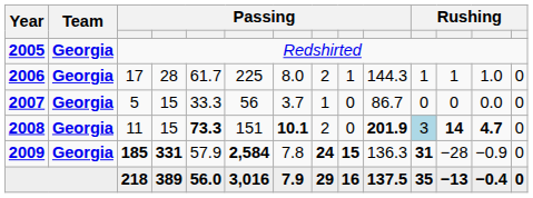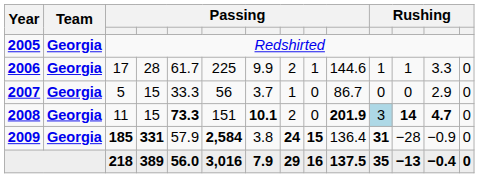 <table class="wikitable sortable" style="text-align:center;">
 <tr>
 <th rowspan=2>Year</th>
 <th rowspan=2>Team</th>
 <th colspan=8>Passing</th>
 <th colspan=4>Rushing</th>
 </tr>
 <tr>
 <th></th>
 <th></th>
 <th></th>
 <th></th>
 <th></th>
 <th></th>
 <th></th>
 <th></th>
 <th></th>
 <th></th>
 <th></th>
 <th></th>
 </tr>
 <tr>
 <td><strong><a href='#'>2005</a></strong></td>
 <td><strong><a href='#'>Georgia</a></strong></td>
 <td colspan="12"> <em><a href='#'>Redshirted</a></em></td>
 </tr>
 <tr>
 <td><strong><a href='#'>2006</a></strong></td>
 <td><strong><a href='#'>Georgia</a></strong></td>
 <td>17</td>
 <td>28</td>
 <td>61.7</td>
 <td>225</td>
-<td>8.0</td>
+<td>9.9</td>
 <td>2</td>
 <td>1</td>
-<td>144.3</td>
+<td>144.6</td>
 <td>1</td>
 <td>1</td>
-<td>1.0</td>
+<td>3.3</td>
 <td>0</td>
 </tr>
 <tr>
 <td><strong><a href='#'>2007</a></strong></td>
 <td><strong><a href='#'>Georgia</a></strong></td>
 <td>5</td>
 <td>15</td>
 <td>33.3</td>
 <td>56</td>
 <td>3.7</td>
 <td>1</td>
 <td>0</td>
 <td>86.7</td>
 <td>0</td>
 <td>0</td>
-<td>0.0</td>
+<td>2.9</td>
 <td>0</td>
 </tr>
 <tr>
 <td><strong><a href='#'>2008</a></strong></td>
 <td><strong><a href='#'>Georgia</a></strong></td>
 <td>11</td>
 <td>15</td>
 <td><strong>73.3</strong></td>
 <td>151</td>
 <td><strong>10.1</strong></td>
 <td>2</td>
 <td>0</td>
 <td><strong>201.9</strong></td>
 <td style="background: lightblue;">3</td>
 <td><strong>14</strong></td>
 <td><strong>4.7</strong></td>
 <td>0</td>
 </tr>
 <tr>
 <td><strong><a href='#'>2009</a></strong></td>
 <td><strong><a href='#'>Georgia</a></strong></td>
 <td><strong>185</strong></td>
 <td><strong>331</strong></td>
 <td>57.9</td>
 <td><strong>2,584</strong></td>
-<td>7.8</td>
+<td>3.8</td>
 <td><strong>24</strong></td>
 <td><strong>15</strong></td>
-<td>136.3</td>
+<td>136.4</td>
 <td><strong>31</strong></td>
 <td>−28</td>
 <td>−0.9</td>
 <td>0</td>
 </tr>
 <tr class="sortbottom" style="background:#eee;">
 <td colspan=2><strong></strong></td>
 <td><strong>218</strong></td>
 <td><strong>389</strong></td>
 <td><strong>56.0</strong></td>
 <td><strong>3,016</strong></td>
 <td><strong>7.9</strong></td>
 <td><strong>29</strong></td>
 <td><strong>16</strong></td>
 <td><strong>137.5</strong></td>
 <td><strong>35</strong></td>
 <td><strong>−13</strong></td>
 <td><strong>−0.4</strong></td>
 <td><strong>0</strong></td>
 </tr>
 </table>
